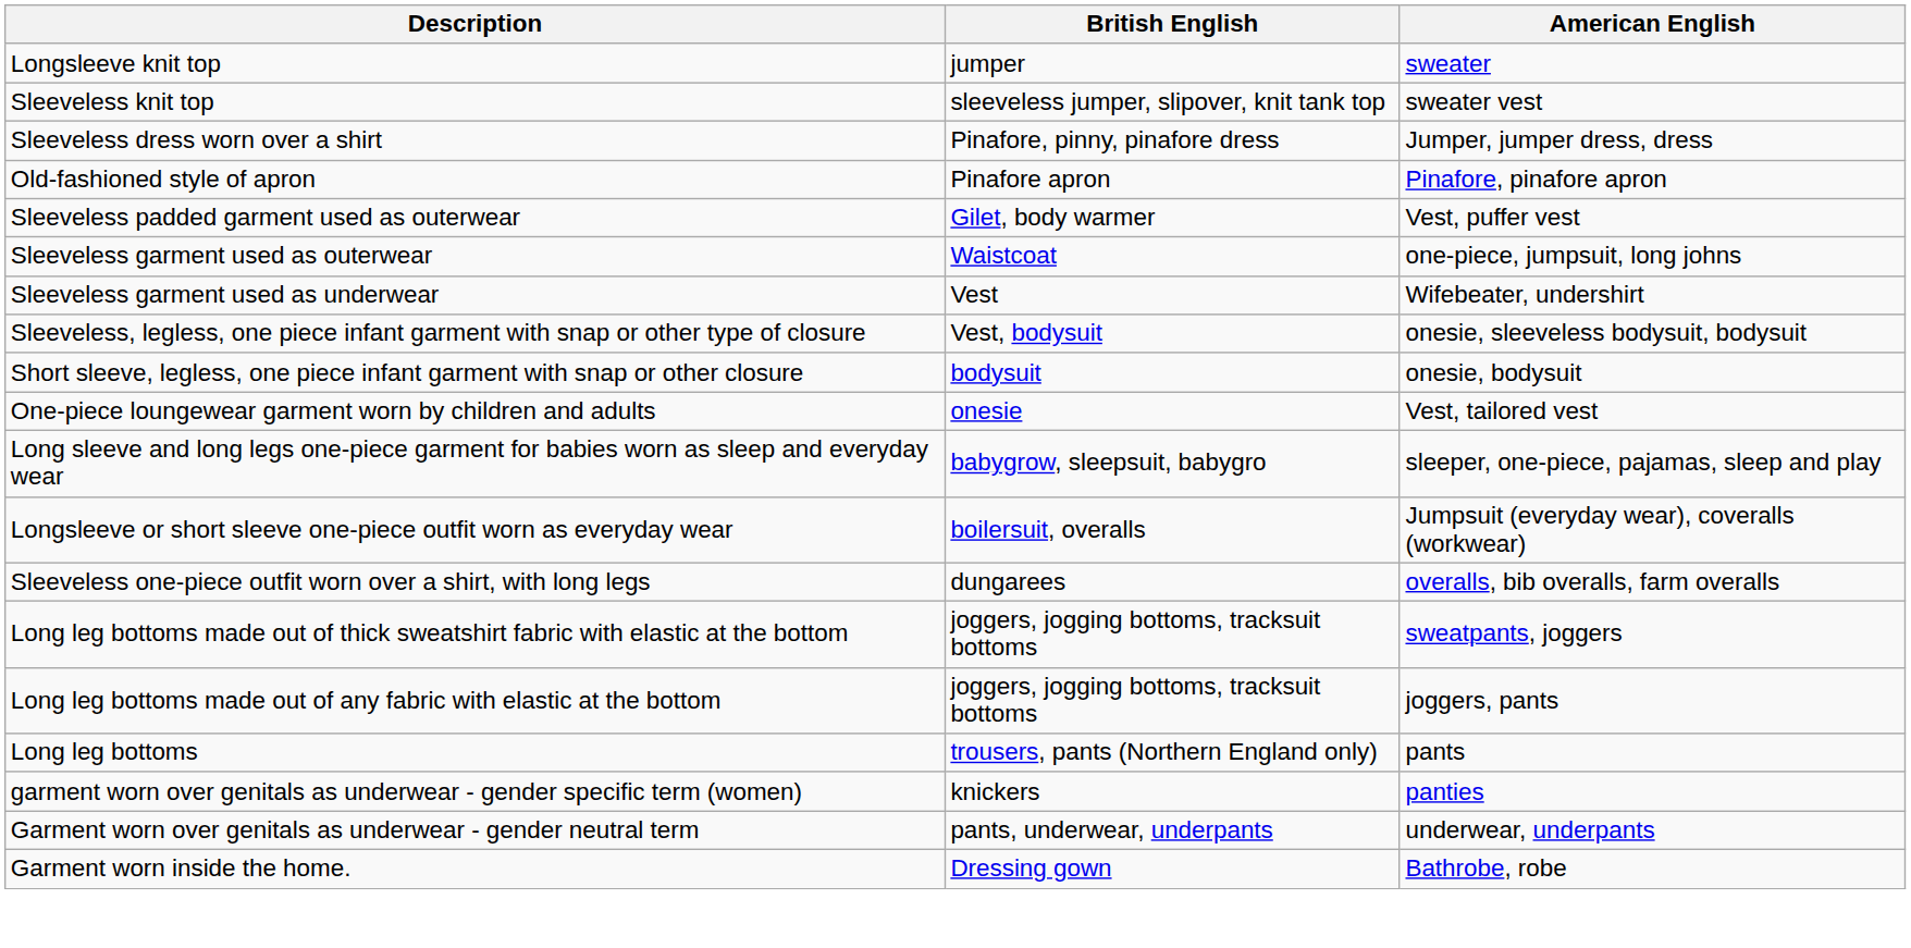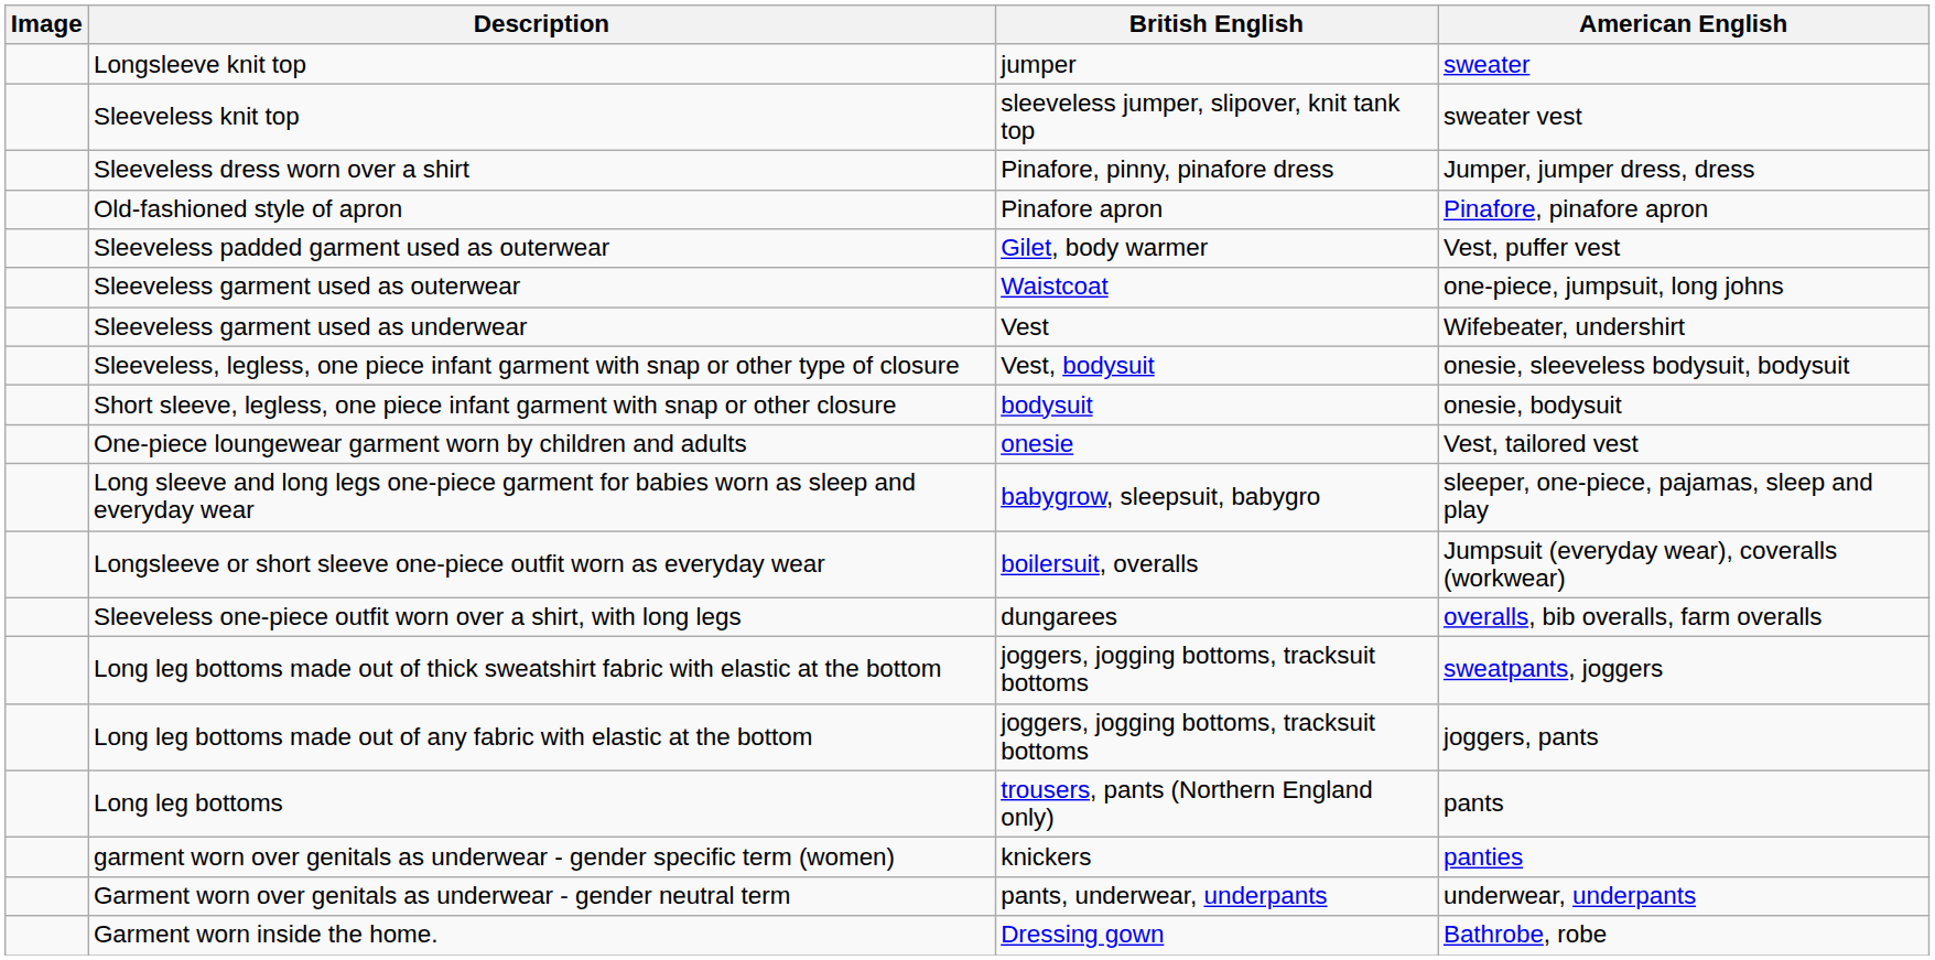 <table class="wikitable">
 <tr>
+<th>Image</th>
 <th>Description</th>
 <th>British English</th>
 <th>American English</th>
 </tr>
 <tr>
+<td></td>
 <td>Longsleeve knit top</td>
 <td>jumper</td>
 <td><a href='#'>sweater</a></td>
 </tr>
 <tr>
+<td></td>
 <td>Sleeveless knit top</td>
 <td>sleeveless jumper, slipover, knit tank top</td>
 <td>sweater vest</td>
 </tr>
 <tr>
+<td></td>
 <td>Sleeveless dress worn over a shirt</td>
 <td>Pinafore, pinny, pinafore dress</td>
 <td>Jumper, jumper dress, dress</td>
 </tr>
 <tr>
+<td></td>
 <td>Old-fashioned style of apron</td>
 <td>Pinafore apron</td>
 <td><a href='#'>Pinafore</a>, pinafore apron</td>
 </tr>
 <tr>
+<td></td>
 <td>Sleeveless padded garment used as outerwear</td>
 <td><a href='#'>Gilet</a>, body warmer</td>
 <td>Vest, puffer vest</td>
 </tr>
 <tr>
+<td></td>
 <td>Sleeveless garment used as outerwear</td>
 <td><a href='#'>Waistcoat</a></td>
 <td>one-piece, jumpsuit, long johns</td>
 </tr>
 <tr>
+<td></td>
 <td>Sleeveless garment used as underwear</td>
 <td>Vest</td>
 <td>Wifebeater, undershirt</td>
 </tr>
 <tr>
+<td></td>
 <td>Sleeveless, legless, one piece infant garment with snap or other type of closure</td>
 <td>Vest, <a href='#'>bodysuit</a></td>
 <td>onesie, sleeveless bodysuit, bodysuit</td>
 </tr>
 <tr>
+<td></td>
 <td>Short sleeve, legless, one piece infant garment with snap or other  closure</td>
 <td><a href='#'>bodysuit</a></td>
 <td>onesie, bodysuit</td>
 </tr>
 <tr>
+<td></td>
 <td>One-piece loungewear garment worn by children and adults</td>
 <td><a href='#'>onesie</a></td>
 <td>Vest, tailored vest</td>
 </tr>
 <tr>
+<td></td>
 <td>Long sleeve and long legs one-piece garment for babies worn as sleep and everyday wear</td>
 <td><a href='#'>babygrow</a>, sleepsuit, babygro</td>
 <td>sleeper, one-piece, pajamas, sleep and play</td>
 </tr>
 <tr>
+<td></td>
 <td>Longsleeve or short sleeve one-piece outfit worn as everyday wear</td>
 <td><a href='#'>boilersuit</a>, overalls</td>
 <td>Jumpsuit (everyday wear), coveralls (workwear)</td>
 </tr>
 <tr>
+<td></td>
 <td>Sleeveless one-piece outfit worn over a shirt, with long legs</td>
 <td>dungarees</td>
 <td><a href='#'>overalls</a>, bib overalls, farm overalls</td>
 </tr>
 <tr>
+<td></td>
 <td>Long leg bottoms made out of thick sweatshirt fabric with elastic at the bottom</td>
 <td>joggers, jogging bottoms, tracksuit bottoms</td>
 <td><a href='#'>sweatpants</a>, joggers</td>
 </tr>
 <tr>
+<td></td>
 <td>Long leg bottoms made out of any fabric with elastic at the bottom</td>
 <td>joggers, jogging bottoms, tracksuit bottoms</td>
 <td>joggers, pants</td>
 </tr>
 <tr>
+<td></td>
 <td>Long leg bottoms</td>
 <td><a href='#'>trousers</a>, pants (Northern England only)</td>
 <td>pants</td>
 </tr>
 <tr>
+<td></td>
 <td>garment worn over genitals as underwear - gender specific term (women)</td>
 <td>knickers</td>
 <td><a href='#'>panties</a></td>
 </tr>
 <tr>
+<td></td>
 <td>Garment worn over genitals as underwear - gender neutral term</td>
 <td>pants, underwear, <a href='#'>underpants</a></td>
 <td>underwear, <a href='#'>underpants</a></td>
 </tr>
 <tr>
+<td></td>
 <td>Garment worn inside the home.</td>
 <td><a href='#'>Dressing gown</a></td>
 <td><a href='#'>Bathrobe</a>, robe</td>
 </tr>
 </table>
